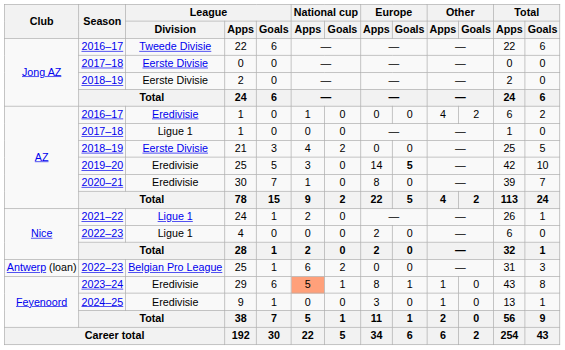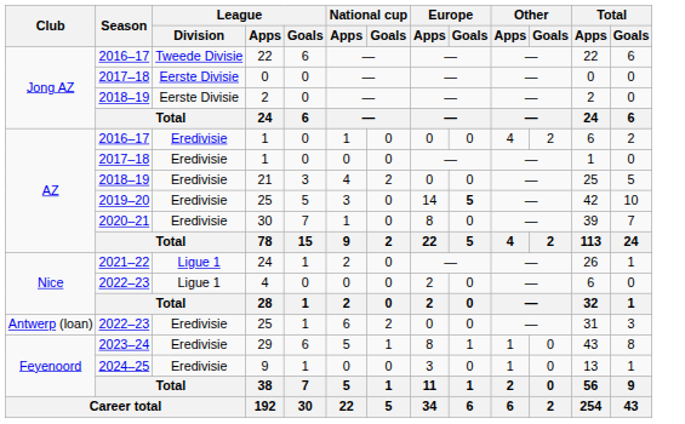 <table class="wikitable" style="text-align:center">
 <tr>
 <th rowspan="2">Club</th>
 <th rowspan="2">Season</th>
 <th colspan="3">League</th>
 <th colspan="2">National cup</th>
 <th colspan="2">Europe</th>
 <th colspan="2">Other</th>
 <th colspan="2">Total</th>
 </tr>
 <tr>
 <th>Division</th>
 <th>Apps</th>
 <th>Goals</th>
 <th>Apps</th>
 <th>Goals</th>
 <th>Apps</th>
 <th>Goals</th>
 <th>Apps</th>
 <th>Goals</th>
 <th>Apps</th>
 <th>Goals</th>
 </tr>
 <tr>
 <td rowspan="4"><a href='#'>Jong AZ</a></td>
 <td><a href='#'>2016–17</a></td>
 <td><a href='#'>Tweede Divisie</a></td>
 <td>22</td>
 <td>6</td>
 <td colspan="2">—</td>
 <td colspan="2">—</td>
 <td colspan="2">—</td>
 <td>22</td>
 <td>6</td>
 </tr>
 <tr>
 <td><a href='#'>2017–18</a></td>
 <td><a href='#'>Eerste Divisie</a></td>
 <td>0</td>
 <td>0</td>
 <td colspan="2">—</td>
 <td colspan="2">—</td>
 <td colspan="2">—</td>
 <td>0</td>
 <td>0</td>
 </tr>
 <tr>
 <td><a href='#'>2018–19</a></td>
 <td>Eerste Divisie</td>
 <td>2</td>
 <td>0</td>
 <td colspan="2">—</td>
 <td colspan="2">—</td>
 <td colspan="2">—</td>
 <td>2</td>
 <td>0</td>
 </tr>
 <tr>
 <th colspan="2">Total</th>
 <th>24</th>
 <th>6</th>
 <th colspan="2">—</th>
 <th colspan="2">—</th>
 <th colspan="2">—</th>
 <th>24</th>
 <th>6</th>
 </tr>
 <tr>
 <td rowspan="6"><a href='#'>AZ</a></td>
 <td><a href='#'>2016–17</a></td>
 <td><a href='#'>Eredivisie</a></td>
 <td>1</td>
 <td>0</td>
 <td>1</td>
 <td>0</td>
 <td>0</td>
 <td>0</td>
 <td>4</td>
 <td>2</td>
 <td>6</td>
 <td>2</td>
 </tr>
 <tr>
 <td><a href='#'>2017–18</a></td>
-<td>Ligue 1</td>
+<td>Eredivisie</td>
 <td>1</td>
 <td>0</td>
 <td>0</td>
 <td>0</td>
 <td colspan="2">—</td>
 <td colspan="2">—</td>
 <td>1</td>
 <td>0</td>
 </tr>
 <tr>
 <td><a href='#'>2018–19</a></td>
-<td><a href='#'>Eerste Divisie</a></td>
+<td>Eredivisie</td>
 <td>21</td>
 <td>3</td>
 <td>4</td>
 <td>2</td>
 <td>0</td>
 <td>0</td>
 <td colspan="2">—</td>
 <td>25</td>
 <td>5</td>
 </tr>
 <tr>
 <td><a href='#'>2019–20</a></td>
 <td>Eredivisie</td>
 <td>25</td>
 <td>5</td>
 <td>3</td>
 <td>0</td>
 <td>14</td>
 <td><strong>5</strong></td>
 <td colspan="2">—</td>
 <td>42</td>
 <td>10</td>
 </tr>
 <tr>
 <td><a href='#'>2020–21</a></td>
 <td>Eredivisie</td>
 <td>30</td>
 <td>7</td>
 <td>1</td>
 <td>0</td>
 <td>8</td>
 <td>0</td>
 <td colspan="2">—</td>
 <td>39</td>
 <td>7</td>
 </tr>
 <tr>
 <th colspan="2">Total</th>
 <th>78</th>
 <th>15</th>
 <th>9</th>
 <th>2</th>
 <th>22</th>
 <th>5</th>
 <th>4</th>
 <th>2</th>
 <th>113</th>
 <th>24</th>
 </tr>
 <tr>
 <td rowspan="3"><a href='#'>Nice</a></td>
 <td><a href='#'>2021–22</a></td>
 <td><a href='#'>Ligue 1</a></td>
 <td>24</td>
 <td>1</td>
 <td>2</td>
 <td>0</td>
 <td colspan="2">—</td>
 <td colspan="2">—</td>
 <td>26</td>
 <td>1</td>
 </tr>
 <tr>
 <td><a href='#'>2022–23</a></td>
 <td>Ligue 1</td>
 <td>4</td>
 <td>0</td>
 <td>0</td>
 <td>0</td>
 <td>2</td>
 <td>0</td>
 <td colspan="2">—</td>
 <td>6</td>
 <td>0</td>
 </tr>
 <tr>
 <th colspan="2">Total</th>
 <th>28</th>
 <th>1</th>
 <th>2</th>
 <th>0</th>
 <th>2</th>
 <th>0</th>
 <th colspan="2">—</th>
 <th>32</th>
 <th>1</th>
 </tr>
 <tr>
 <td><a href='#'>Antwerp</a> (loan)</td>
 <td><a href='#'>2022–23</a></td>
-<td><a href='#'>Belgian Pro League</a></td>
+<td>Eredivisie</td>
 <td>25</td>
 <td>1</td>
 <td>6</td>
 <td>2</td>
 <td>0</td>
 <td>0</td>
 <td colspan="2">—</td>
 <td>31</td>
 <td>3</td>
 </tr>
 <tr>
 <td rowspan="3"><a href='#'>Feyenoord</a></td>
 <td><a href='#'>2023–24</a></td>
 <td>Eredivisie</td>
 <td>29</td>
 <td>6</td>
-<td style="background: lightsalmon;">5</td>
+<td>5</td>
 <td>1</td>
 <td>8</td>
 <td>1</td>
 <td>1</td>
 <td>0</td>
 <td>43</td>
 <td>8</td>
 </tr>
 <tr>
 <td><a href='#'>2024–25</a></td>
 <td>Eredivisie</td>
 <td>9</td>
 <td>1</td>
 <td>0</td>
 <td>0</td>
 <td>3</td>
 <td>0</td>
 <td>1</td>
 <td>0</td>
 <td>13</td>
 <td>1</td>
 </tr>
 <tr>
 <th colspan="2">Total</th>
 <th>38</th>
 <th>7</th>
 <th>5</th>
 <th>1</th>
 <th>11</th>
 <th>1</th>
 <th>2</th>
 <th>0</th>
 <th>56</th>
 <th>9</th>
 </tr>
 <tr>
 <th colspan="3">Career total</th>
 <th>192</th>
 <th>30</th>
 <th>22</th>
 <th>5</th>
 <th>34</th>
 <th>6</th>
 <th>6</th>
 <th>2</th>
 <th>254</th>
 <th>43</th>
 </tr>
 </table>
